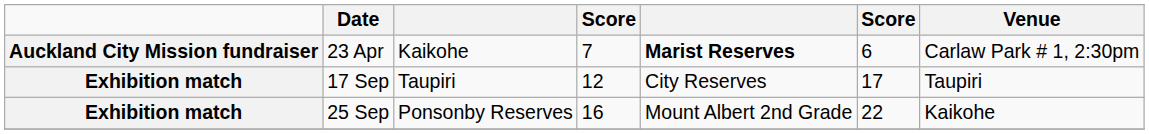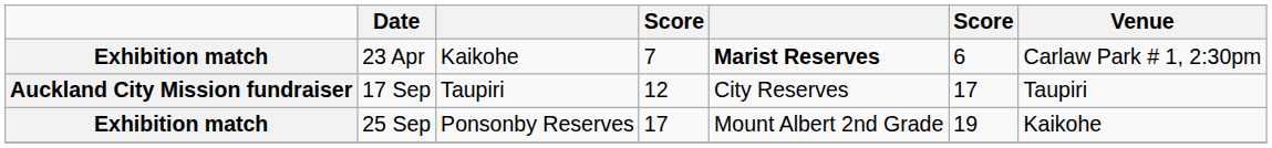 <table class="wikitable mw-collapsible">
 <tr>
 <td></td>
 <th scope="col">Date</th>
 <th scope="col"></th>
 <th scope="col">Score</th>
 <th scope="col"></th>
 <th scope="col">Score</th>
 <th scope="col">Venue</th>
 </tr>
 <tr>
-<th scope="row">Auckland City Mission fundraiser</th>
+<th scope="row">Exhibition match</th>
 <td>23 Apr</td>
 <td>Kaikohe</td>
 <td>7</td>
 <td><strong>Marist Reserves</strong></td>
 <td>6</td>
 <td>Carlaw Park # 1, 2:30pm</td>
 </tr>
 <tr>
-<th scope="row">Exhibition match</th>
+<th scope="row">Auckland City Mission fundraiser</th>
 <td>17 Sep</td>
 <td>Taupiri</td>
 <td>12</td>
 <td>City Reserves</td>
 <td>17</td>
 <td>Taupiri</td>
 </tr>
 <tr>
 <th scope="row">Exhibition match</th>
 <td>25 Sep</td>
 <td>Ponsonby Reserves</td>
-<td>16</td>
+<td>17</td>
 <td>Mount Albert 2nd Grade</td>
-<td>22</td>
+<td>19</td>
 <td>Kaikohe</td>
 </tr>
 <tr>
 </tr>
 </table>
